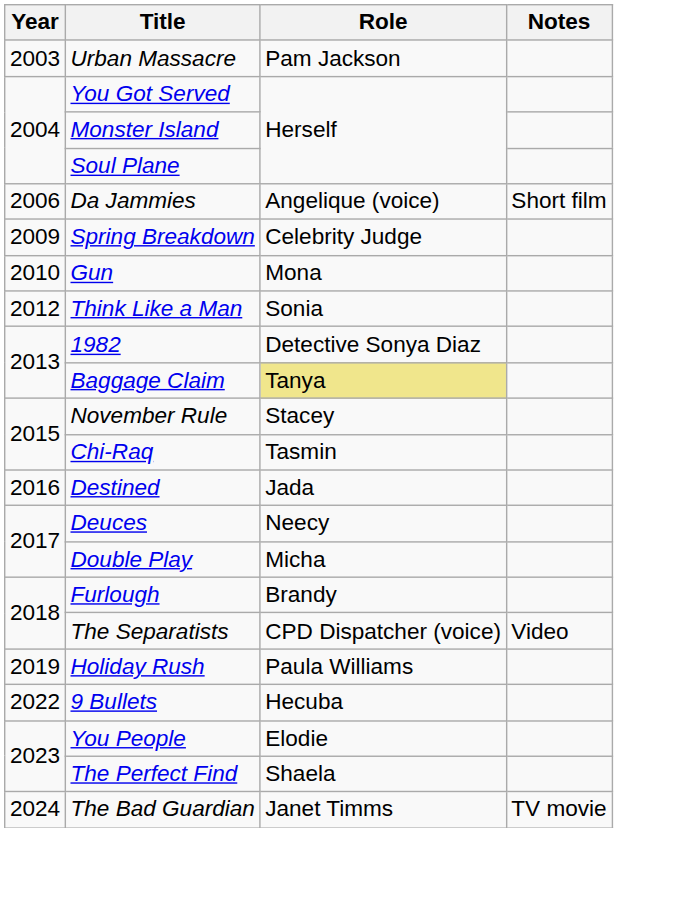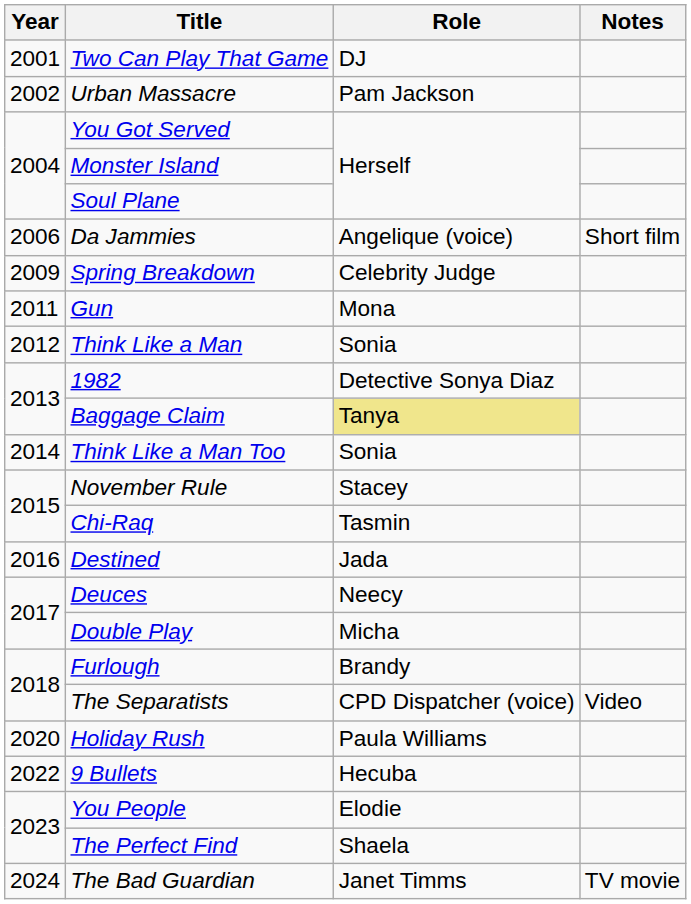 <table class="wikitable plainrowheaders sortable" style="margin-right: 0;">
 <tr>
 <th>Year</th>
 <th>Title</th>
 <th>Role</th>
 <th>Notes</th>
 </tr>
 <tr>
-<td>2003</td>
+<td>2001</td>
+<td><em><a href='#'>Two Can Play That Game</a></em></td>
+<td>DJ</td>
+<td></td>
+</tr>
+<tr>
+<td>2002</td>
 <td><em>Urban Massacre</em></td>
 <td>Pam Jackson</td>
 <td></td>
 </tr>
 <tr>
 <td rowspan="3">2004</td>
 <td><em><a href='#'>You Got Served</a></em></td>
 <td rowspan="3">Herself</td>
 <td></td>
 </tr>
 <tr>
 <td><em><a href='#'>Monster Island</a></em></td>
 </tr>
 <tr>
 <td><em><a href='#'>Soul Plane</a></em></td>
 <td></td>
 </tr>
 <tr>
 <td>2006</td>
 <td><em>Da Jammies</em></td>
 <td>Angelique (voice)</td>
 <td>Short film</td>
 </tr>
 <tr>
 <td>2009</td>
 <td><em><a href='#'>Spring Breakdown</a></em></td>
 <td>Celebrity Judge</td>
 <td></td>
 </tr>
 <tr>
-<td>2010</td>
+<td>2011</td>
 <td><em><a href='#'>Gun</a></em></td>
 <td>Mona</td>
 <td></td>
 </tr>
 <tr>
 <td>2012</td>
 <td><em><a href='#'>Think Like a Man</a></em></td>
 <td>Sonia</td>
 <td></td>
 </tr>
 <tr>
 <td rowspan="2">2013</td>
 <td><em><a href='#'>1982</a></em></td>
 <td>Detective Sonya Diaz</td>
 <td></td>
 </tr>
 <tr>
 <td><em><a href='#'>Baggage Claim</a></em></td>
 <td style="background: khaki;">Tanya</td>
+<td></td>
+</tr>
+<tr>
+<td>2014</td>
+<td><em><a href='#'>Think Like a Man Too</a></em></td>
+<td>Sonia</td>
 <td></td>
 </tr>
 <tr>
 <td rowspan="2">2015</td>
 <td><em>November Rule</em></td>
 <td>Stacey</td>
 <td></td>
 </tr>
 <tr>
 <td><em><a href='#'>Chi-Raq</a></em></td>
 <td>Tasmin</td>
 <td></td>
 </tr>
 <tr>
 <td>2016</td>
 <td><em><a href='#'>Destined</a></em></td>
 <td>Jada</td>
 <td></td>
 </tr>
 <tr>
 <td rowspan="2">2017</td>
 <td><em><a href='#'>Deuces</a></em></td>
 <td>Neecy</td>
 <td></td>
 </tr>
 <tr>
 <td><em><a href='#'>Double Play</a></em></td>
 <td>Micha</td>
 <td></td>
 </tr>
 <tr>
 <td rowspan="2">2018</td>
 <td><em><a href='#'>Furlough</a></em></td>
 <td>Brandy</td>
 <td></td>
 </tr>
 <tr>
 <td><em>The Separatists</em></td>
 <td>CPD Dispatcher (voice)</td>
 <td>Video</td>
 </tr>
 <tr>
-<td>2019</td>
+<td>2020</td>
 <td><em><a href='#'>Holiday Rush</a></em></td>
 <td>Paula Williams</td>
 <td></td>
 </tr>
 <tr>
 <td>2022</td>
 <td><em><a href='#'>9 Bullets</a></em></td>
 <td>Hecuba</td>
 <td></td>
 </tr>
 <tr>
 <td rowspan="2">2023</td>
 <td><em><a href='#'>You People</a></em></td>
 <td>Elodie</td>
 <td></td>
 </tr>
 <tr>
 <td><em><a href='#'>The Perfect Find</a></em></td>
 <td>Shaela</td>
 <td></td>
 </tr>
 <tr>
 <td>2024</td>
 <td><em>The Bad Guardian</em></td>
 <td>Janet Timms</td>
 <td>TV movie</td>
 </tr>
 </table>
